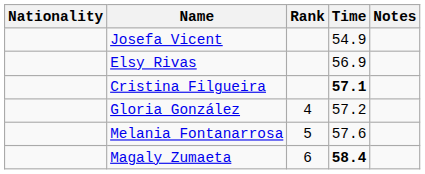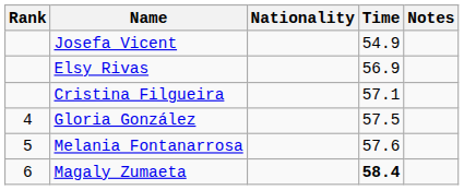 <table class="wikitable sortable" style="text-align:center">
 <tr>
+<th>Rank</th>
+<th>Name</th>
 <th>Nationality</th>
-<th>Name</th>
-<th>Rank</th>
 <th>Time</th>
 <th>Notes</th>
 </tr>
 <tr>
+<td></td>
+<td align=left><a href='#'>Josefa Vicent</a></td>
 <td align=left></td>
-<td align=left><a href='#'>Josefa Vicent</a></td>
-<td></td>
 <td>54.9</td>
 <td></td>
 </tr>
 <tr>
+<td></td>
+<td align=left><a href='#'>Elsy Rivas</a></td>
 <td align=left></td>
-<td align=left><a href='#'>Elsy Rivas</a></td>
-<td></td>
 <td>56.9</td>
 <td></td>
 </tr>
 <tr>
+<td></td>
+<td align=left><a href='#'>Cristina Filgueira</a></td>
 <td align=left></td>
-<td align=left><a href='#'>Cristina Filgueira</a></td>
-<td></td>
-<td><strong>57.1</strong></td>
+<td>57.1</td>
 <td></td>
 </tr>
 <tr>
+<td>4</td>
+<td align=left><a href='#'>Gloria González</a></td>
 <td align=left></td>
-<td align=left><a href='#'>Gloria González</a></td>
-<td>4</td>
-<td>57.2</td>
+<td>57.5</td>
 <td></td>
 </tr>
 <tr>
+<td>5</td>
+<td align=left><a href='#'>Melania Fontanarrosa</a></td>
 <td align=left></td>
-<td align=left><a href='#'>Melania Fontanarrosa</a></td>
-<td>5</td>
 <td>57.6</td>
 <td></td>
 </tr>
 <tr>
+<td>6</td>
+<td align=left><a href='#'>Magaly Zumaeta</a></td>
 <td align=left></td>
-<td align=left><a href='#'>Magaly Zumaeta</a></td>
-<td>6</td>
 <td><strong>58.4</strong></td>
 <td></td>
 </tr>
 </table>
